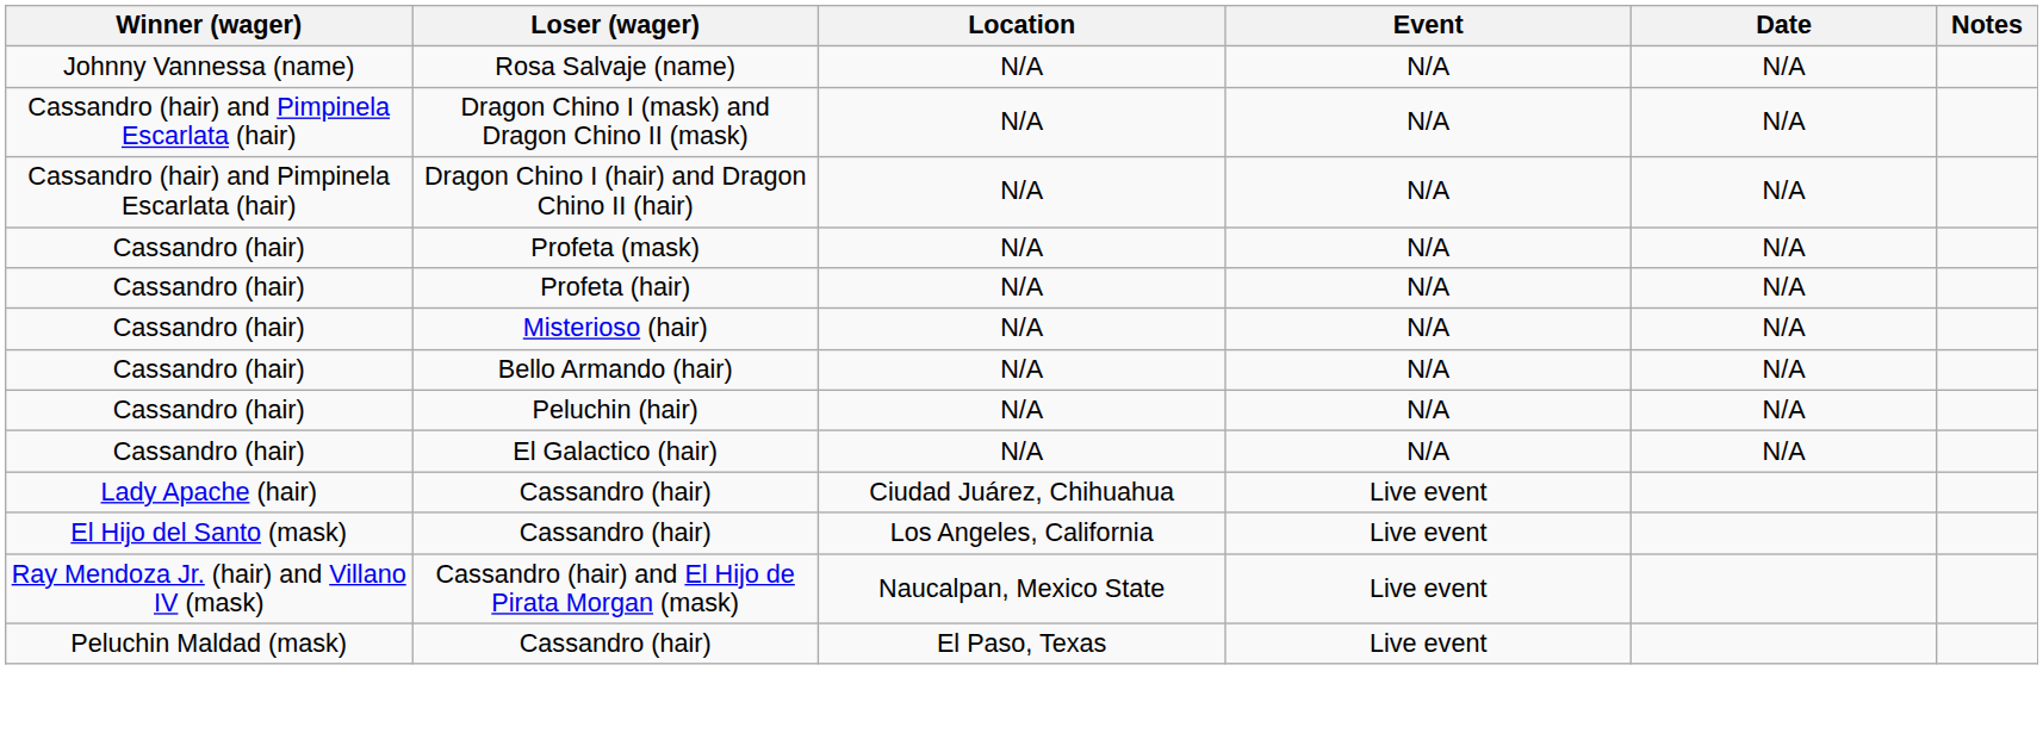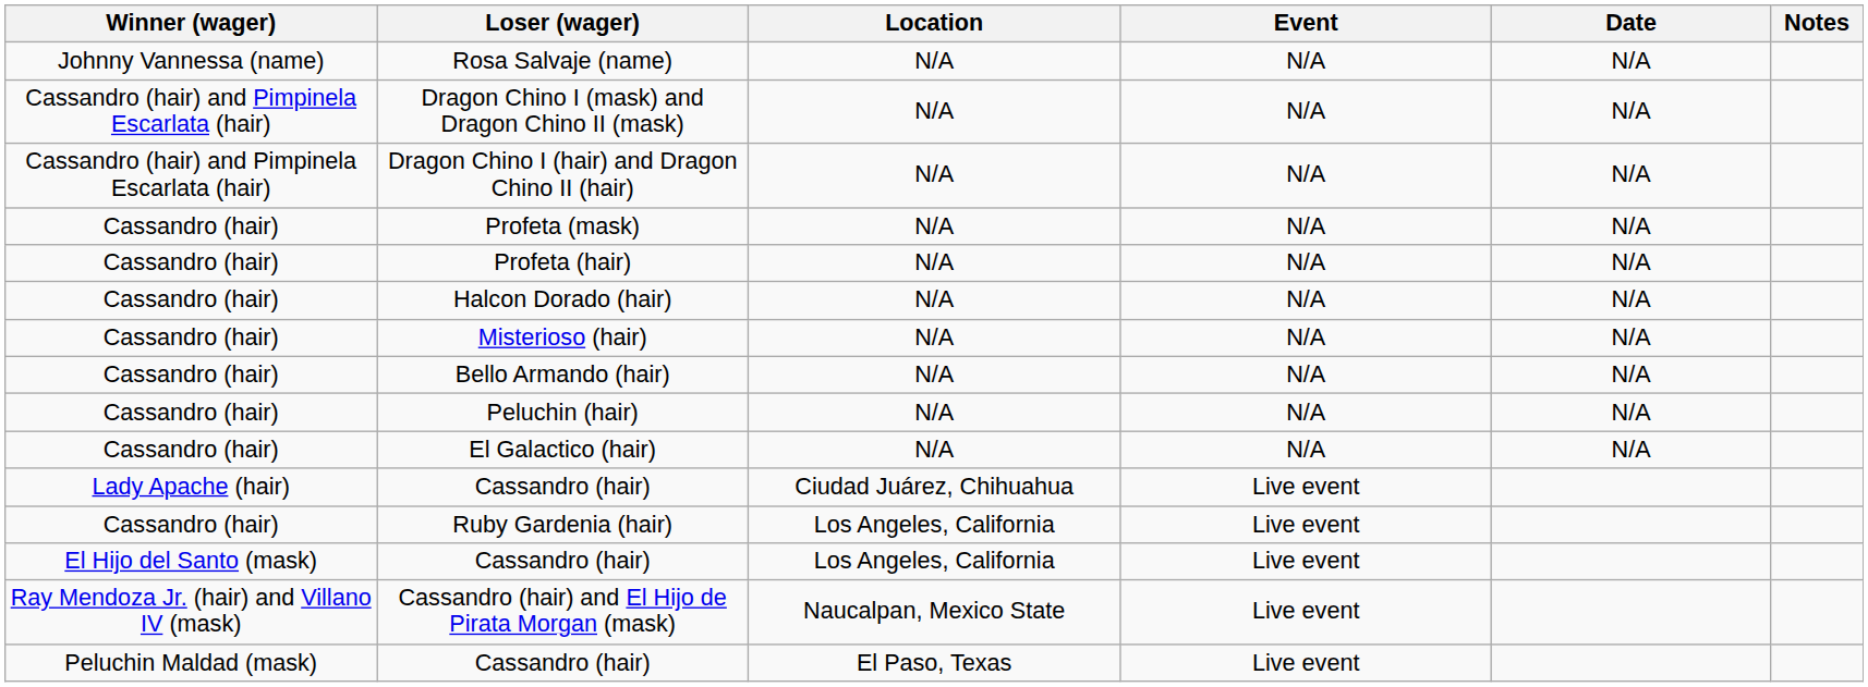 <table class="wikitable sortable" width=100%  style="text-align: center">
 <tr>
 <th width=20% scope="col">Winner (wager)</th>
 <th width=20% scope="col">Loser (wager)</th>
 <th width=20% scope="col">Location</th>
 <th width=20% scope="col">Event</th>
 <th width=15% scope="col">Date</th>
 <th class="unsortable" width=5% scope="col">Notes</th>
 </tr>
 <tr>
 <td>Johnny Vannessa (name)</td>
 <td>Rosa Salvaje (name)</td>
 <td>N/A</td>
 <td>N/A</td>
 <td>N/A</td>
 <td></td>
 </tr>
 <tr>
 <td>Cassandro (hair) and <a href='#'>Pimpinela Escarlata</a> (hair)</td>
 <td>Dragon Chino I (mask) and Dragon Chino II (mask)</td>
 <td>N/A</td>
 <td>N/A</td>
 <td>N/A</td>
 <td></td>
 </tr>
 <tr>
 <td>Cassandro (hair) and Pimpinela Escarlata (hair)</td>
 <td>Dragon Chino I (hair) and Dragon Chino II (hair)</td>
 <td>N/A</td>
 <td>N/A</td>
 <td>N/A</td>
 <td> </td>
 </tr>
 <tr>
 <td>Cassandro (hair)</td>
 <td>Profeta (mask)</td>
 <td>N/A</td>
 <td>N/A</td>
 <td>N/A</td>
 <td> </td>
 </tr>
 <tr>
 <td>Cassandro (hair)</td>
 <td>Profeta (hair)</td>
 <td>N/A</td>
 <td>N/A</td>
 <td>N/A</td>
 <td></td>
 </tr>
 <tr>
 <td>Cassandro (hair)</td>
+<td>Halcon Dorado (hair)</td>
+<td>N/A</td>
+<td>N/A</td>
+<td>N/A</td>
+<td> </td>
+</tr>
+<tr>
+<td>Cassandro (hair)</td>
 <td><a href='#'>Misterioso</a> (hair)</td>
 <td>N/A</td>
 <td>N/A</td>
 <td>N/A</td>
 <td></td>
 </tr>
 <tr>
 <td>Cassandro (hair)</td>
 <td>Bello Armando (hair)</td>
 <td>N/A</td>
 <td>N/A</td>
 <td>N/A</td>
 <td> </td>
 </tr>
 <tr>
 <td>Cassandro (hair)</td>
 <td>Peluchin (hair)</td>
 <td>N/A</td>
 <td>N/A</td>
 <td>N/A</td>
 <td> </td>
 </tr>
 <tr>
 <td>Cassandro (hair)</td>
 <td>El Galactico (hair)</td>
 <td>N/A</td>
 <td>N/A</td>
 <td>N/A</td>
 <td> </td>
 </tr>
 <tr>
 <td><a href='#'>Lady Apache</a> (hair)</td>
 <td>Cassandro (hair)</td>
 <td>Ciudad Juárez, Chihuahua</td>
 <td>Live event</td>
 <td></td>
 <td></td>
 </tr>
 <tr>
+<td>Cassandro (hair)</td>
+<td>Ruby Gardenia (hair)</td>
+<td>Los Angeles, California</td>
+<td>Live event</td>
+<td></td>
+<td></td>
+</tr>
+<tr>
 <td><a href='#'>El Hijo del Santo</a> (mask)</td>
 <td>Cassandro (hair)</td>
 <td>Los Angeles, California</td>
 <td>Live event</td>
 <td></td>
 <td></td>
 </tr>
 <tr>
 <td><a href='#'>Ray Mendoza Jr.</a> (hair) and <a href='#'>Villano IV</a> (mask)</td>
 <td>Cassandro (hair) and <a href='#'>El Hijo de Pirata Morgan</a> (mask)</td>
 <td>Naucalpan, Mexico State</td>
 <td>Live event</td>
 <td></td>
 <td></td>
 </tr>
 <tr>
 <td>Peluchin Maldad (mask)</td>
 <td>Cassandro (hair)</td>
 <td>El Paso, Texas</td>
 <td>Live event</td>
 <td></td>
 <td></td>
 </tr>
 </table>
